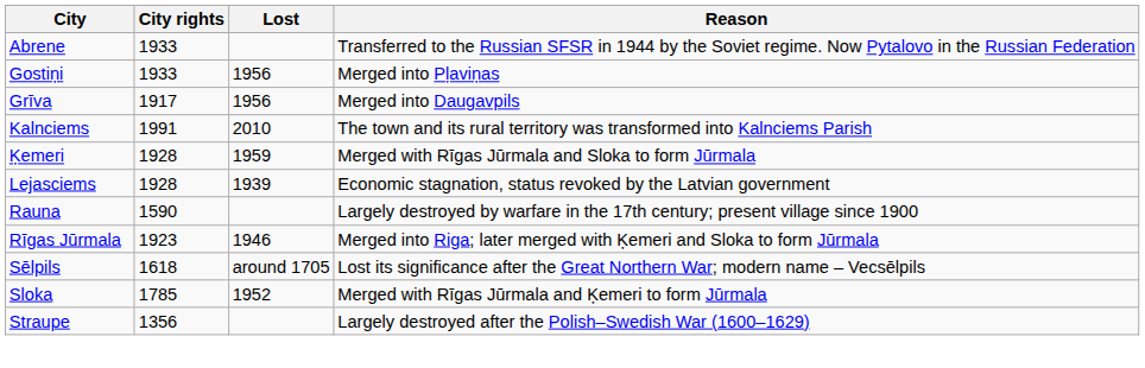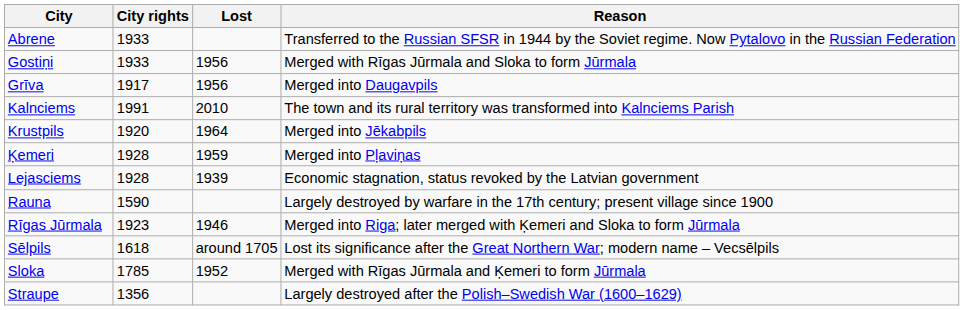 <table class="sortable wikitable" style="font-size: 95%;">
 <tr>
 <th>City</th>
 <th>City rights</th>
 <th>Lost</th>
 <th>Reason</th>
 </tr>
 <tr>
 <td><a href='#'>Abrene</a>  </td>
 <td>1933</td>
 <td></td>
 <td>Transferred to the <a href='#'>Russian SFSR</a> in 1944 by the Soviet regime. Now <a href='#'>Pytalovo</a> in the <a href='#'>Russian Federation</a></td>
 </tr>
 <tr>
 <td><a href='#'>Gostiņi</a>  </td>
 <td>1933</td>
 <td>1956</td>
-<td>Merged into <a href='#'>Pļaviņas</a></td>
+<td>Merged with Rīgas Jūrmala and Sloka to form <a href='#'>Jūrmala</a></td>
 </tr>
 <tr>
 <td><a href='#'>Grīva</a>  </td>
 <td>1917</td>
 <td>1956</td>
 <td>Merged into <a href='#'>Daugavpils</a></td>
 </tr>
 <tr>
 <td><a href='#'>Kalnciems</a>  </td>
 <td>1991</td>
 <td>2010</td>
 <td>The town and its rural territory was transformed into <a href='#'>Kalnciems Parish</a></td>
 </tr>
 <tr>
+<td><a href='#'>Krustpils</a>  </td>
+<td>1920</td>
+<td>1964</td>
+<td>Merged into <a href='#'>Jēkabpils</a></td>
+</tr>
+<tr>
 <td><a href='#'>Ķemeri</a>  </td>
 <td>1928</td>
 <td>1959</td>
-<td>Merged with Rīgas Jūrmala and Sloka to form <a href='#'>Jūrmala</a></td>
+<td>Merged into <a href='#'>Pļaviņas</a></td>
 </tr>
 <tr>
 <td><a href='#'>Lejasciems</a>  </td>
 <td>1928</td>
 <td>1939</td>
 <td>Economic stagnation, status revoked by the Latvian government</td>
 </tr>
 <tr>
 <td><a href='#'>Rauna</a>  </td>
 <td>1590</td>
 <td></td>
 <td>Largely destroyed by warfare in the 17th century; present village since 1900</td>
 </tr>
 <tr>
 <td><a href='#'>Rīgas Jūrmala</a>  </td>
 <td>1923</td>
 <td>1946</td>
 <td>Merged into <a href='#'>Riga</a>; later merged with Ķemeri and Sloka to form <a href='#'>Jūrmala</a></td>
 </tr>
 <tr>
 <td><a href='#'>Sēlpils</a>  </td>
 <td>1618</td>
 <td>around 1705</td>
 <td>Lost its significance after the <a href='#'>Great Northern War</a>; modern name – Vecsēlpils</td>
 </tr>
 <tr>
 <td><a href='#'>Sloka</a>  </td>
 <td>1785</td>
 <td>1952</td>
 <td>Merged with Rīgas Jūrmala and Ķemeri to form <a href='#'>Jūrmala</a></td>
 </tr>
 <tr>
 <td><a href='#'>Straupe</a>  </td>
 <td>1356</td>
 <td></td>
 <td>Largely destroyed after the <a href='#'>Polish–Swedish War (1600–1629)</a></td>
 </tr>
 </table>
